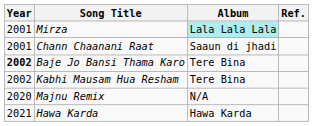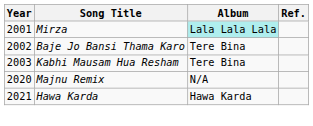 <table class="wikitable sortable">
 <tr>
 <th>Year</th>
 <th>Song Title</th>
 <th>Album</th>
 <th>Ref.</th>
 </tr>
 <tr>
 <td>2001</td>
 <td><em>Mirza</em></td>
 <td style="background: paleturquoise;">Lala Lala Lala</td>
 <td></td>
 </tr>
 <tr>
-<td>2001</td>
-<td><em>Chann Chaanani Raat</em></td>
-<td>Saaun di jhadi</td>
-<td></td>
-</tr>
-<tr>
-<td><strong>2002</strong></td>
+<td>2002</td>
 <td><em>Baje Jo Bansi Thama Karo</em></td>
 <td>Tere Bina</td>
 <td></td>
 </tr>
 <tr>
-<td>2002</td>
+<td>2003</td>
 <td><em>Kabhi Mausam Hua Resham</em></td>
 <td>Tere Bina</td>
 <td></td>
 </tr>
 <tr>
 <td>2020</td>
 <td><em>Majnu Remix</em></td>
 <td>N/A</td>
 <td></td>
 </tr>
 <tr>
 <td>2021</td>
 <td><em>Hawa Karda</em></td>
 <td>Hawa Karda</td>
 <td></td>
 </tr>
 </table>
